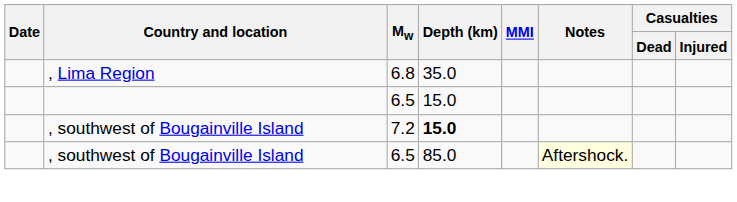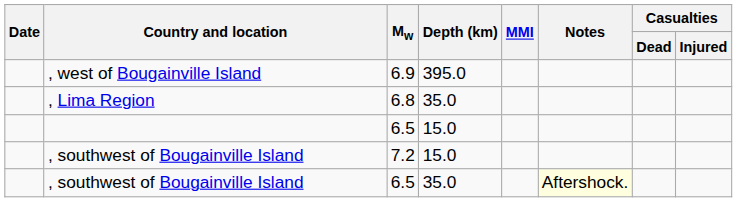 <table class="wikitable sortable sort-under" style="border:1px black; margin-left:1em;">
 <tr>
 <th rowspan="2"><small>Date</small></th>
 <th rowspan="2" style="width: 310px"><small>Country and location</small></th>
 <th rowspan="2"><small>M<sub>w</sub></small></th>
 <th rowspan="2"><small>Depth (km)</small></th>
 <th rowspan="2"><small><a href='#'>MMI</a></small></th>
 <th rowspan="2" class="unsortable"><small>Notes</small></th>
 <th colspan="2"><small>Casualties</small></th>
 </tr>
 <tr>
 <th><small>Dead</small></th>
 <th><small>Injured</small></th>
+</tr>
+<tr>
+<td></td>
+<td>, west of <a href='#'>Bougainville Island</a></td>
+<td>6.9</td>
+<td>395.0</td>
+<td></td>
+<td></td>
+<td></td>
+<td></td>
 </tr>
 <tr>
 <td></td>
 <td>, <a href='#'>Lima Region</a></td>
 <td>6.8</td>
 <td>35.0</td>
 <td></td>
 <td></td>
 <td></td>
 <td></td>
 </tr>
 <tr>
 <td></td>
 <td></td>
 <td>6.5</td>
 <td>15.0</td>
 <td></td>
 <td></td>
 <td></td>
 <td></td>
 </tr>
 <tr>
 <td></td>
 <td>, southwest of <a href='#'>Bougainville Island</a></td>
 <td>7.2</td>
-<td><strong>15.0</strong></td>
+<td>15.0</td>
 <td></td>
 <td></td>
 <td></td>
 <td></td>
 </tr>
 <tr>
 <td></td>
 <td>, southwest of <a href='#'>Bougainville Island</a></td>
 <td>6.5</td>
-<td>85.0</td>
+<td>35.0</td>
 <td></td>
 <td style="background: lightyellow;">Aftershock.</td>
 <td></td>
 <td></td>
 </tr>
 </table>
